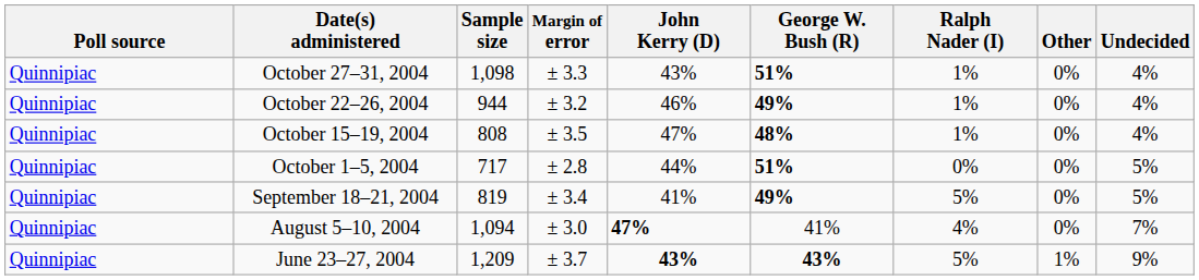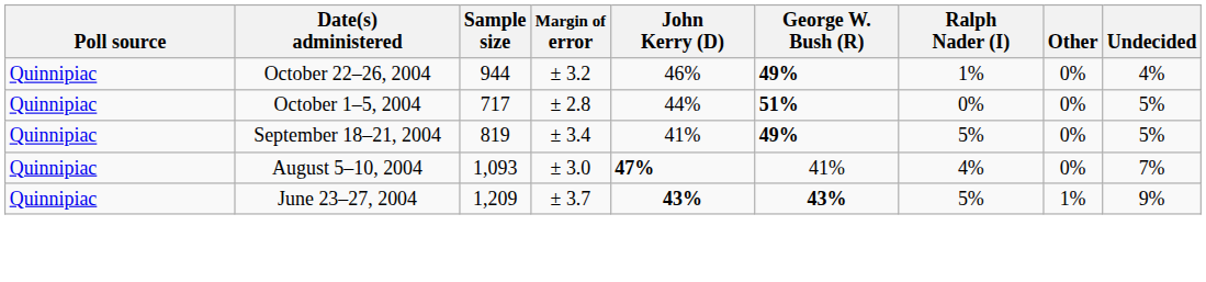 <table class="wikitable">
 <tr valign= bottom>
 <th style="width:180px;">Poll source</th>
 <th style="width:175px;">Date(s)<br>administered</th>
 <th class=small>Sample<br>size</th>
 <th><small>Margin of</small><br>error</th>
 <th style="width:110px;">John<br>Kerry (D)</th>
 <th style="width:110px;">George W.<br>Bush (R)</th>
 <th style="width:110px;">Ralph<br>Nader (I)</th>
 <th>Other</th>
 <th>Undecided</th>
 </tr>
 <tr>
 <td><a href='#'>Quinnipiac</a></td>
-<td align=center>October 27–31, 2004</td>
-<td align=center>1,098</td>
-<td align=center>± 3.3</td>
-<td align=center>43%</td>
-<td><strong>51%</strong></td>
-<td align=center>1%</td>
-<td align=center>0%</td>
-<td align=center>4%</td>
-</tr>
-<tr>
-<td><a href='#'>Quinnipiac</a></td>
 <td align=center>October 22–26, 2004</td>
 <td align=center>944</td>
 <td align=center>± 3.2</td>
 <td align=center>46%</td>
 <td><strong>49%</strong></td>
-<td align=center>1%</td>
-<td align=center>0%</td>
-<td align=center>4%</td>
-</tr>
-<tr>
-<td><a href='#'>Quinnipiac</a></td>
-<td align=center>October 15–19, 2004</td>
-<td align=center>808</td>
-<td align=center>± 3.5</td>
-<td align=center>47%</td>
-<td><strong>48%</strong></td>
 <td align=center>1%</td>
 <td align=center>0%</td>
 <td align=center>4%</td>
 </tr>
 <tr>
 <td><a href='#'>Quinnipiac</a></td>
 <td align=center>October 1–5, 2004</td>
 <td align=center>717</td>
 <td align=center>± 2.8</td>
 <td align=center>44%</td>
 <td><strong>51%</strong></td>
 <td align=center>0%</td>
 <td align=center>0%</td>
 <td align=center>5%</td>
 </tr>
 <tr>
 <td><a href='#'>Quinnipiac</a></td>
 <td align=center>September 18–21, 2004</td>
 <td align=center>819</td>
 <td align=center>± 3.4</td>
 <td align=center>41%</td>
 <td><strong>49%</strong></td>
 <td align=center>5%</td>
 <td align=center>0%</td>
 <td align=center>5%</td>
 </tr>
 <tr>
 <td><a href='#'>Quinnipiac</a></td>
 <td align=center>August 5–10, 2004</td>
-<td align=center>1,094</td>
+<td align=center>1,093</td>
 <td align=center>± 3.0</td>
 <td><strong>47%</strong></td>
 <td align=center>41%</td>
 <td align=center>4%</td>
 <td align=center>0%</td>
 <td align=center>7%</td>
 </tr>
 <tr>
 <td><a href='#'>Quinnipiac</a></td>
 <td align=center>June 23–27, 2004</td>
 <td align=center>1,209</td>
 <td align=center>± 3.7</td>
 <td align=center><strong>43%</strong></td>
 <td align=center><strong>43%</strong></td>
 <td align=center>5%</td>
 <td align=center>1%</td>
 <td align=center>9%</td>
 </tr>
 </table>
